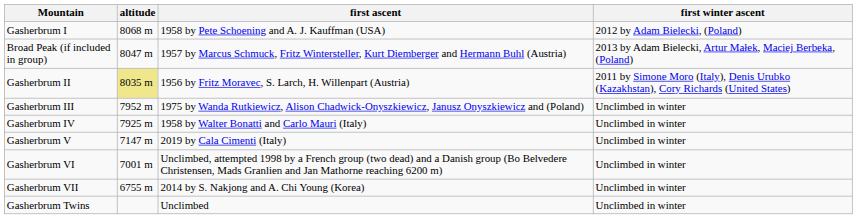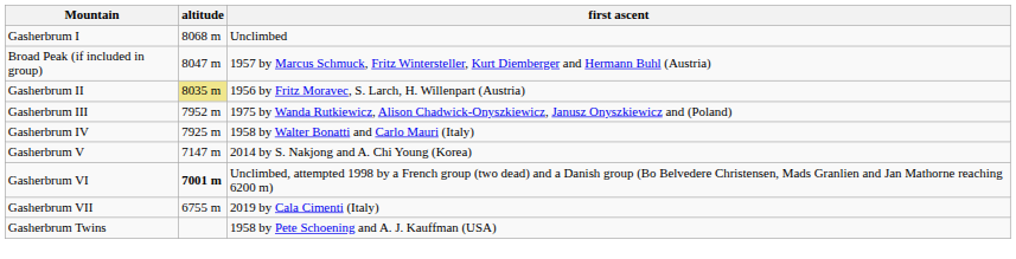 <table class="wikitable">
 <tr>
 <th>Mountain</th>
 <th>altitude</th>
 <th>first ascent</th>
-<th>first winter ascent</th>
 </tr>
 <tr>
 <td>Gasherbrum I</td>
 <td>8068 m</td>
-<td>1958 by <a href='#'>Pete Schoening</a> and A. J. Kauffman (USA)</td>
-<td>2012 by <a href='#'>Adam Bielecki</a>,  (<a href='#'>Poland</a>)</td>
+<td>Unclimbed</td>
 </tr>
 <tr>
 <td>Broad Peak (if included in group)</td>
 <td>8047 m</td>
 <td>1957 by <a href='#'>Marcus Schmuck</a>, <a href='#'>Fritz Wintersteller</a>, <a href='#'>Kurt Diemberger</a> and <a href='#'>Hermann Buhl</a> (Austria)</td>
-<td>2013 by Adam Bielecki, <a href='#'>Artur Małek</a>, <a href='#'>Maciej Berbeka</a>,  (<a href='#'>Poland</a>)</td>
 </tr>
 <tr>
 <td>Gasherbrum II</td>
 <td style="background: khaki;">8035 m</td>
 <td>1956 by <a href='#'>Fritz Moravec</a>, S. Larch, H. Willenpart (Austria)</td>
-<td>2011 by <a href='#'>Simone Moro</a> (<a href='#'>Italy</a>), <a href='#'>Denis Urubko</a> (<a href='#'>Kazakhstan</a>), <a href='#'>Cory Richards</a> (<a href='#'>United States</a>)</td>
 </tr>
 <tr>
 <td>Gasherbrum III</td>
 <td>7952 m</td>
 <td>1975 by <a href='#'>Wanda Rutkiewicz</a>, <a href='#'>Alison Chadwick-Onyszkiewicz</a>, <a href='#'>Janusz Onyszkiewicz</a> and  (Poland)</td>
-<td>Unclimbed in winter</td>
 </tr>
 <tr>
 <td>Gasherbrum IV</td>
 <td>7925 m</td>
 <td>1958 by <a href='#'>Walter Bonatti</a> and <a href='#'>Carlo Mauri</a> (Italy)</td>
-<td>Unclimbed in winter</td>
 </tr>
 <tr>
 <td>Gasherbrum V</td>
 <td>7147 m</td>
-<td>2019 by <a href='#'>Cala Cimenti</a> (Italy)</td>
-<td>Unclimbed in winter</td>
+<td>2014 by S. Nakjong and A. Chi Young (Korea)</td>
 </tr>
 <tr>
 <td>Gasherbrum VI</td>
-<td>7001 m</td>
+<td><strong>7001 m</strong></td>
 <td>Unclimbed, attempted 1998 by a French group (two dead) and a Danish group (Bo Belvedere Christensen, Mads Granlien and Jan Mathorne reaching 6200 m)</td>
-<td>Unclimbed in winter</td>
 </tr>
 <tr>
 <td>Gasherbrum VII</td>
 <td>6755 m</td>
-<td>2014 by S. Nakjong and A. Chi Young (Korea)</td>
-<td>Unclimbed in winter</td>
+<td>2019 by <a href='#'>Cala Cimenti</a> (Italy)</td>
 </tr>
 <tr>
 <td>Gasherbrum Twins</td>
 <td></td>
-<td>Unclimbed</td>
-<td>Unclimbed in winter</td>
+<td>1958 by <a href='#'>Pete Schoening</a> and A. J. Kauffman (USA)</td>
 </tr>
 </table>
